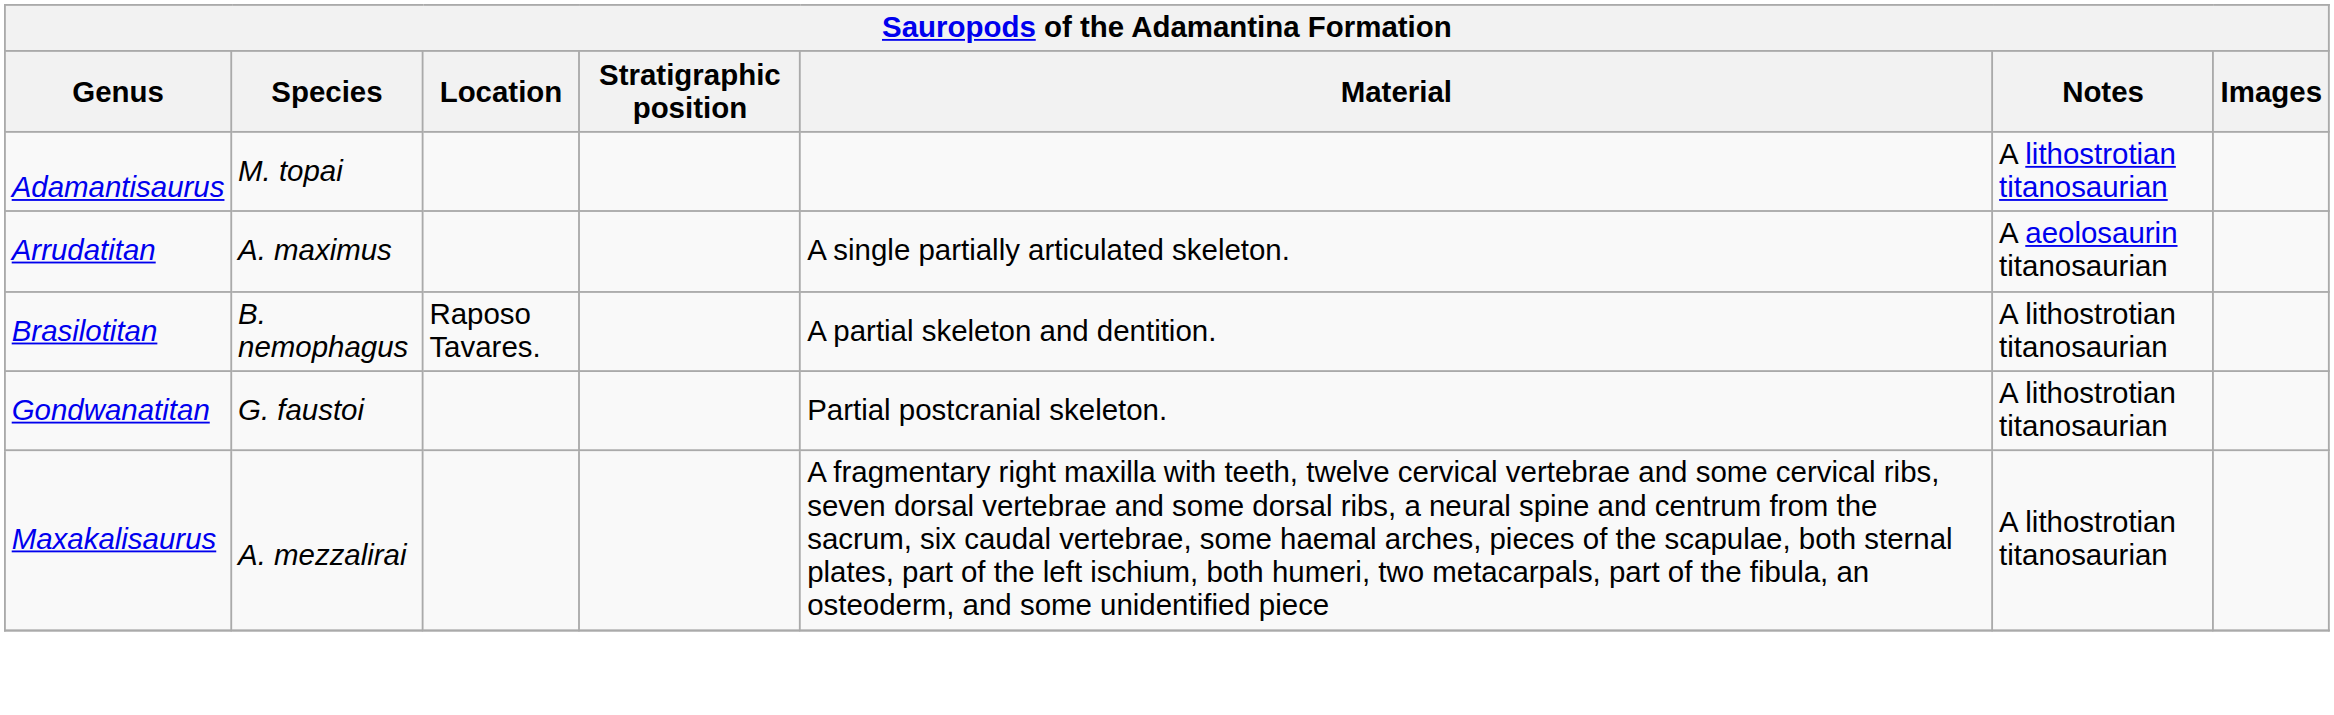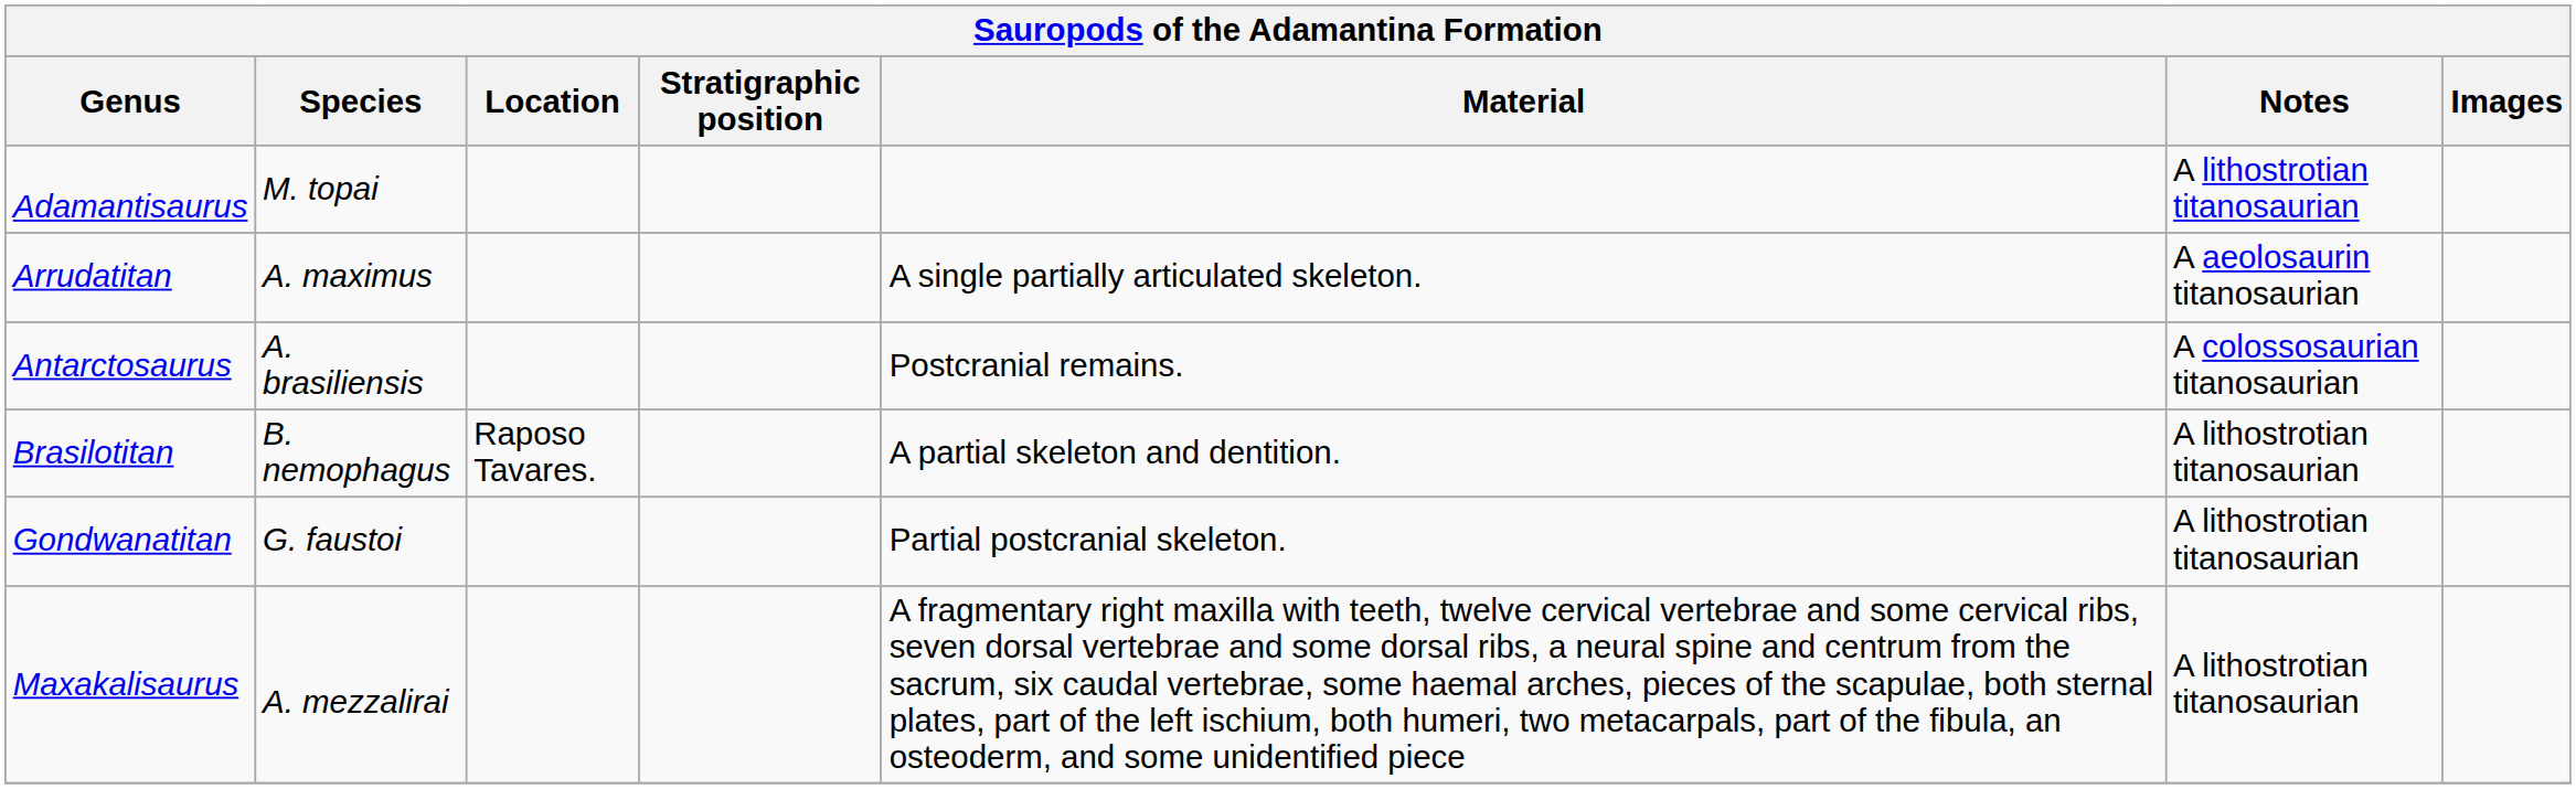 <table class="wikitable" align="center" width="100%">
 <tr>
 <th colspan="7" align="center"><strong><a href='#'>Sauropods</a> of the Adamantina Formation</strong></th>
 </tr>
 <tr>
 <th>Genus</th>
 <th>Species</th>
 <th>Location</th>
 <th>Stratigraphic position</th>
 <th>Material</th>
 <th>Notes</th>
 <th>Images</th>
 </tr>
 <tr>
 <td><br><em><a href='#'>Adamantisaurus</a></em></td>
 <td><em>M. topai</em></td>
 <td></td>
 <td></td>
 <td></td>
 <td>A <a href='#'>lithostrotian</a> <a href='#'>titanosaurian</a></td>
 <td></td>
 </tr>
 <tr>
 <td><em><a href='#'>Arrudatitan</a></em></td>
 <td><em>A. maximus</em></td>
 <td></td>
 <td></td>
 <td>A single partially articulated skeleton.</td>
 <td>A <a href='#'>aeolosaurin</a> titanosaurian</td>
 <td></td>
 </tr>
 <tr>
+<td><em><a href='#'>Antarctosaurus</a></em></td>
+<td><em>A. brasiliensis</em></td>
+<td></td>
+<td></td>
+<td>Postcranial remains.</td>
+<td>A <a href='#'>colossosaurian</a> titanosaurian</td>
+<td></td>
+</tr>
+<tr>
 <td><em><a href='#'>Brasilotitan</a></em></td>
 <td><em>B. nemophagus</em></td>
 <td>Raposo Tavares.</td>
 <td></td>
 <td>A partial skeleton and dentition.</td>
 <td>A lithostrotian titanosaurian</td>
 <td></td>
 </tr>
 <tr>
 <td><em><a href='#'>Gondwanatitan</a></em></td>
 <td><em>G. faustoi</em></td>
 <td></td>
 <td></td>
 <td>Partial postcranial skeleton.</td>
 <td>A lithostrotian titanosaurian</td>
 <td></td>
 </tr>
 <tr>
 <td><em><a href='#'>Maxakalisaurus</a></em></td>
 <td><br><em>A. mezzalirai</em></td>
 <td></td>
 <td></td>
 <td>A fragmentary right maxilla with teeth, twelve cervical vertebrae and some cervical ribs, seven dorsal vertebrae and some dorsal ribs, a neural spine and centrum from the sacrum, six caudal vertebrae, some haemal arches, pieces of the scapulae, both sternal plates, part of the left ischium, both humeri, two metacarpals, part of the fibula, an osteoderm, and some unidentified piece</td>
 <td>A lithostrotian titanosaurian</td>
 <td></td>
 </tr>
 <tr>
 </tr>
 </table>
